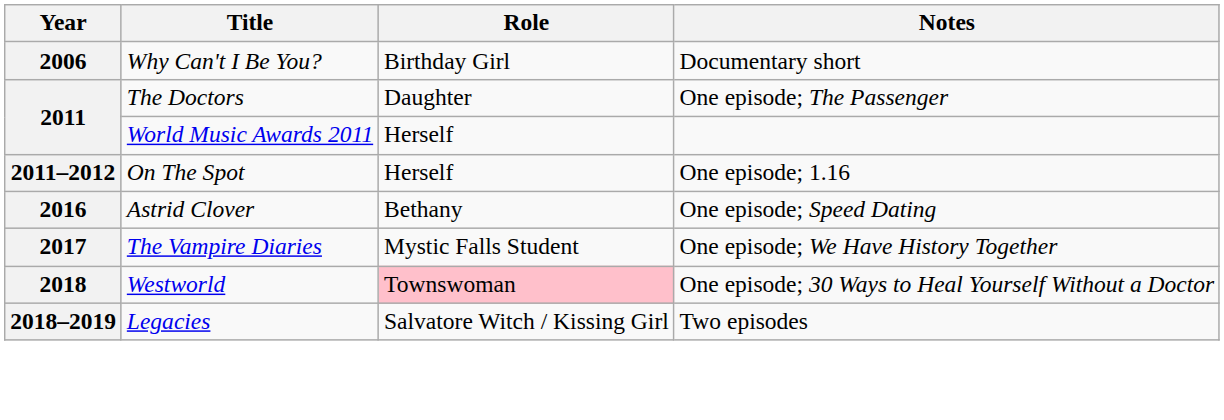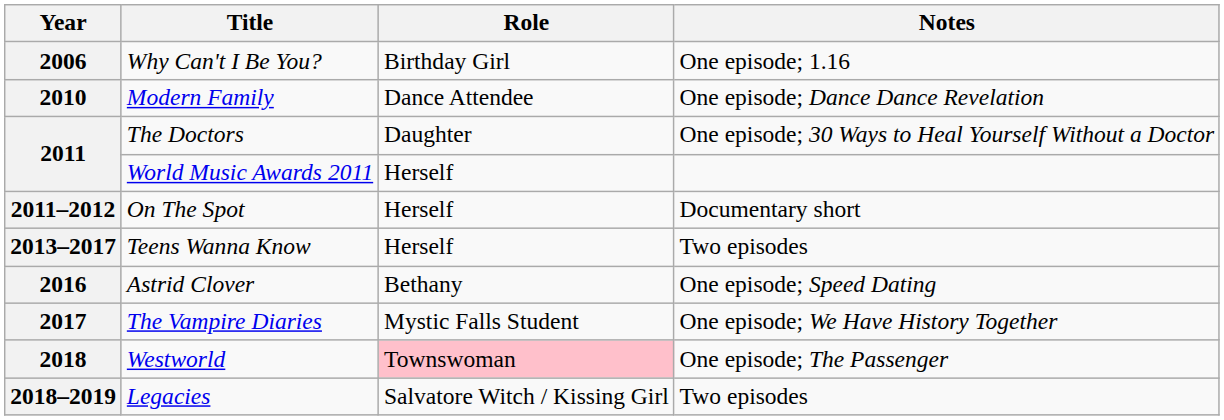 <table class="wikitable plainrowheaders sortable">
 <tr>
 <th scope="col">Year</th>
 <th scope="col">Title</th>
 <th scope="col">Role</th>
 <th scope="col" class="unsortable">Notes</th>
 </tr>
 <tr>
 <th scope="row">2006</th>
 <td><em>Why Can't I Be You?</em></td>
 <td>Birthday Girl</td>
-<td>Documentary short</td>
+<td>One episode; 1.16</td>
+</tr>
+<tr>
+<th scope="row">2010</th>
+<td><em><a href='#'>Modern Family</a></em></td>
+<td>Dance Attendee</td>
+<td>One episode; <em>Dance Dance Revelation</em></td>
 </tr>
 <tr>
 <th scope="row" rowspan="2">2011</th>
 <td><em>The Doctors</em></td>
 <td>Daughter</td>
-<td>One episode; <em>The Passenger</em></td>
+<td>One episode; <em>30 Ways to Heal Yourself Without a Doctor</em></td>
 </tr>
 <tr>
 <td><em><a href='#'>World Music Awards 2011</a></em></td>
 <td>Herself</td>
 <td></td>
 </tr>
 <tr>
 <th scope="row">2011–2012</th>
 <td><em>On The Spot</em></td>
 <td>Herself</td>
-<td>One episode; 1.16</td>
+<td>Documentary short</td>
+</tr>
+<tr>
+<th scope="row">2013–2017</th>
+<td><em>Teens Wanna Know</em></td>
+<td>Herself</td>
+<td>Two episodes</td>
 </tr>
 <tr>
 <th scope="row">2016</th>
 <td><em>Astrid Clover</em></td>
 <td>Bethany</td>
 <td>One episode; <em>Speed Dating</em></td>
 </tr>
 <tr>
 <th scope="row">2017</th>
 <td><em><a href='#'>The Vampire Diaries</a></em></td>
 <td>Mystic Falls Student</td>
 <td>One episode; <em>We Have History Together</em></td>
 </tr>
 <tr>
 <th scope="row">2018</th>
 <td><em><a href='#'>Westworld</a></em></td>
 <td style="background: pink;">Townswoman</td>
-<td>One episode; <em>30 Ways to Heal Yourself Without a Doctor</em></td>
+<td>One episode; <em>The Passenger</em></td>
 </tr>
 <tr>
 <th scope="row">2018–2019</th>
 <td><em><a href='#'>Legacies</a></em></td>
 <td>Salvatore Witch / Kissing Girl</td>
 <td>Two episodes</td>
 </tr>
 </table>
